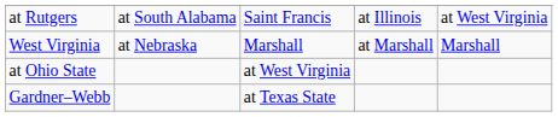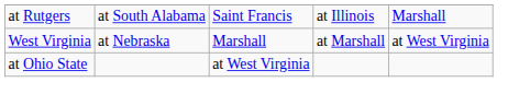 <table class="wikitable">
 <tr>
 </tr>
 <tr>
 <td>at <a href='#'>Rutgers</a></td>
 <td>at <a href='#'>South Alabama</a></td>
 <td><a href='#'>Saint Francis</a></td>
 <td>at <a href='#'>Illinois</a></td>
-<td>at <a href='#'>West Virginia</a></td>
+<td><a href='#'>Marshall</a></td>
 </tr>
 <tr>
 <td><a href='#'>West Virginia</a></td>
 <td>at <a href='#'>Nebraska</a></td>
 <td><a href='#'>Marshall</a></td>
 <td>at <a href='#'>Marshall</a></td>
-<td><a href='#'>Marshall</a></td>
+<td>at <a href='#'>West Virginia</a></td>
 </tr>
 <tr>
 <td>at <a href='#'>Ohio State</a></td>
 <td></td>
 <td>at <a href='#'>West Virginia</a></td>
 <td></td>
 <td></td>
 </tr>
-<tr>
-<td><a href='#'>Gardner–Webb</a></td>
-<td></td>
-<td>at <a href='#'>Texas State</a></td>
-<td></td>
-<td></td>
-</tr>
 </table>
